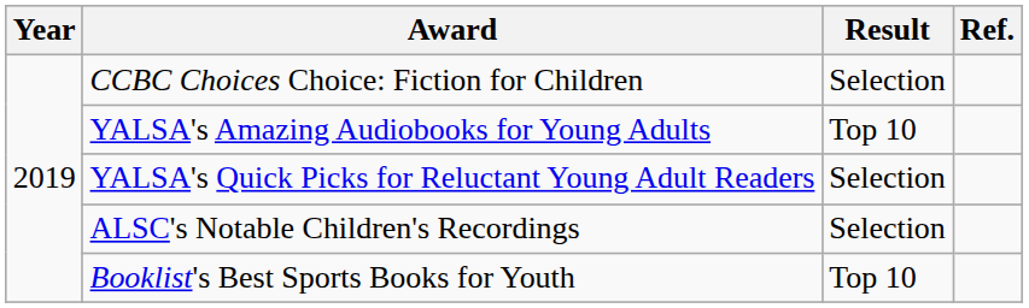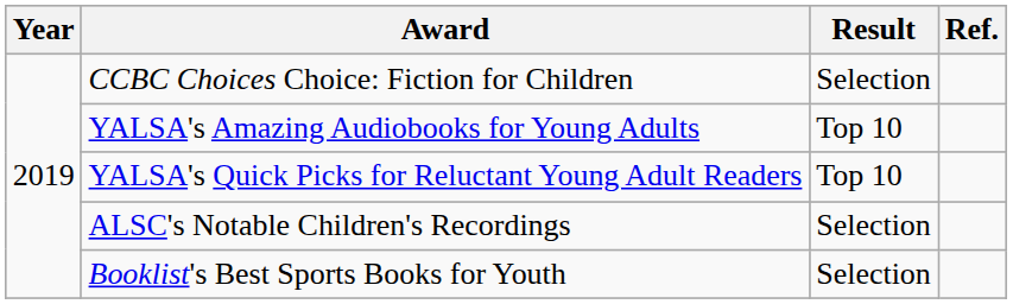 <table class="wikitable">
 <tr>
 <th>Year</th>
 <th>Award</th>
 <th>Result</th>
 <th>Ref.</th>
 </tr>
 <tr>
 <td rowspan="5">2019</td>
 <td><em>CCBC</em> <em>Choices</em> Choice: Fiction for Children</td>
 <td>Selection</td>
 <td></td>
 </tr>
 <tr>
 <td><a href='#'>YALSA</a>'s <a href='#'>Amazing Audiobooks for Young Adults</a></td>
 <td>Top 10</td>
 <td></td>
 </tr>
 <tr>
 <td><a href='#'>YALSA</a>'s <a href='#'>Quick Picks for Reluctant Young Adult Readers</a></td>
-<td>Selection</td>
+<td>Top 10</td>
 <td></td>
 </tr>
 <tr>
 <td><a href='#'>ALSC</a>'s Notable Children's Recordings</td>
 <td>Selection</td>
 <td></td>
 </tr>
 <tr>
 <td><em><a href='#'>Booklist</a></em>'s Best Sports Books for Youth</td>
-<td>Top 10</td>
+<td>Selection</td>
 <td></td>
 </tr>
 </table>
